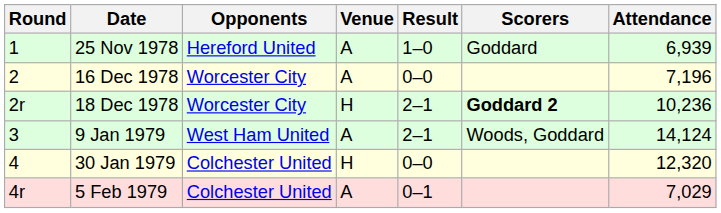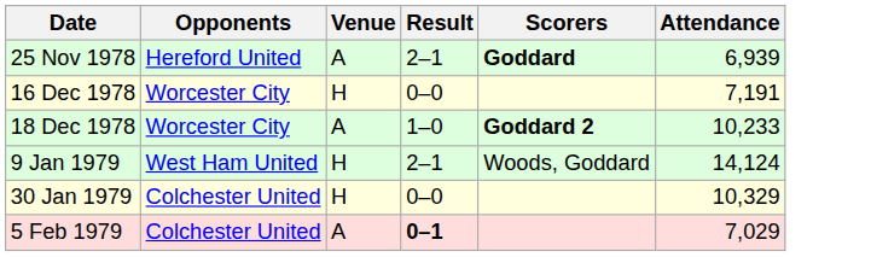 <table class="wikitable">
 <tr>
-<th>Round</th>
 <th>Date</th>
 <th>Opponents</th>
 <th>Venue</th>
 <th>Result</th>
 <th>Scorers</th>
 <th>Attendance</th>
 </tr>
 <tr bgcolor="#ddffdd">
-<td>1</td>
 <td>25 Nov 1978</td>
 <td><a href='#'>Hereford United</a></td>
 <td>A</td>
-<td>1–0</td>
-<td>Goddard</td>
+<td>2–1</td>
+<td><strong>Goddard</strong></td>
 <td align="right">6,939</td>
 </tr>
 <tr bgcolor="#ffffdd">
-<td>2</td>
 <td>16 Dec 1978</td>
 <td><a href='#'>Worcester City</a></td>
-<td>A</td>
+<td>H</td>
 <td>0–0</td>
 <td></td>
-<td align="right">7,196</td>
+<td align="right">7,191</td>
 </tr>
 <tr bgcolor="#ddffdd">
-<td>2r</td>
 <td>18 Dec 1978</td>
 <td><a href='#'>Worcester City</a></td>
-<td>H</td>
-<td>2–1</td>
+<td>A</td>
+<td>1–0</td>
 <td><strong>Goddard 2</strong></td>
-<td align="right">10,236</td>
+<td align="right">10,233</td>
 </tr>
 <tr bgcolor="#ddffdd">
-<td>3</td>
 <td>9 Jan 1979</td>
 <td><a href='#'>West Ham United</a></td>
-<td>A</td>
+<td>H</td>
 <td>2–1</td>
 <td>Woods, Goddard</td>
 <td align="right">14,124</td>
 </tr>
 <tr bgcolor="#ffffdd">
-<td>4</td>
 <td>30 Jan 1979</td>
 <td><a href='#'>Colchester United</a></td>
 <td>H</td>
 <td>0–0</td>
 <td></td>
-<td align="right">12,320</td>
+<td align="right">10,329</td>
 </tr>
 <tr bgcolor="#ffdddd">
-<td>4r</td>
 <td>5 Feb 1979</td>
 <td><a href='#'>Colchester United</a></td>
 <td>A</td>
-<td>0–1</td>
+<td><strong>0–1</strong></td>
 <td></td>
 <td align="right">7,029</td>
 </tr>
 </table>
